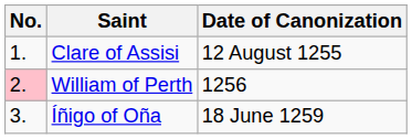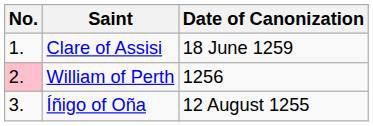 <table class="wikitable">
 <tr>
 <th>No.</th>
 <th>Saint</th>
 <th>Date of Canonization</th>
 </tr>
 <tr>
 <td>1.</td>
 <td><a href='#'>Clare of Assisi</a></td>
-<td>12 August 1255</td>
+<td>18 June 1259</td>
 </tr>
 <tr>
 <td style="background: pink;">2.</td>
 <td><a href='#'>William of Perth</a></td>
 <td>1256</td>
 </tr>
 <tr>
 <td>3.</td>
 <td><a href='#'>Íñigo of Oña</a></td>
-<td>18 June 1259</td>
+<td>12 August 1255</td>
 </tr>
 </table>
